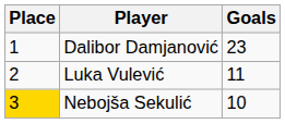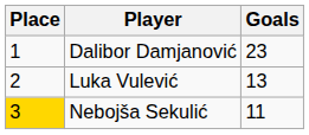 <table class="wikitable">
 <tr>
 <th>Place</th>
 <th>Player</th>
 <th>Goals</th>
 </tr>
 <tr>
 <td>1</td>
 <td>Dalibor Damjanović</td>
 <td>23</td>
 </tr>
 <tr>
 <td>2</td>
 <td>Luka Vulević</td>
-<td>11</td>
+<td>13</td>
 </tr>
 <tr>
 <td style="background: gold;">3</td>
 <td>Nebojša Sekulić</td>
-<td>10</td>
+<td>11</td>
 </tr>
 </table>
